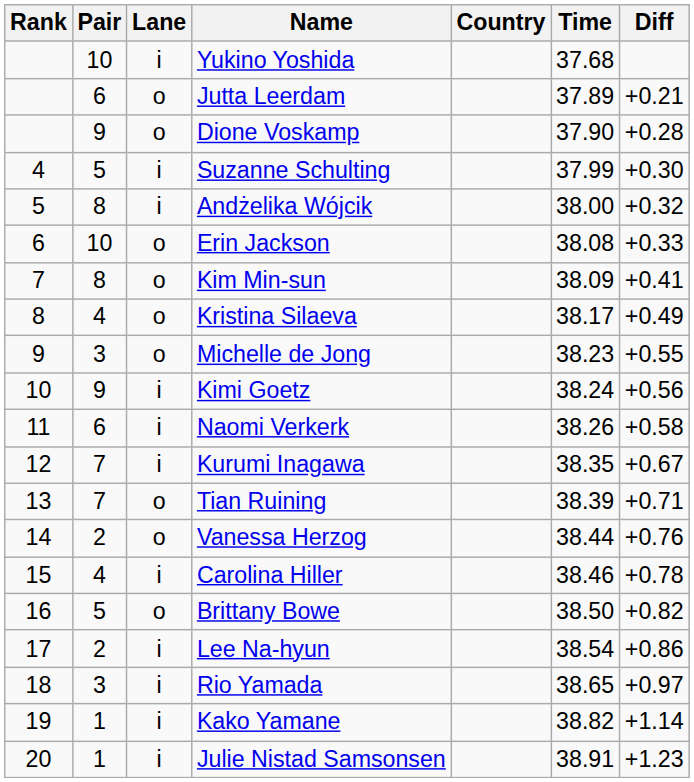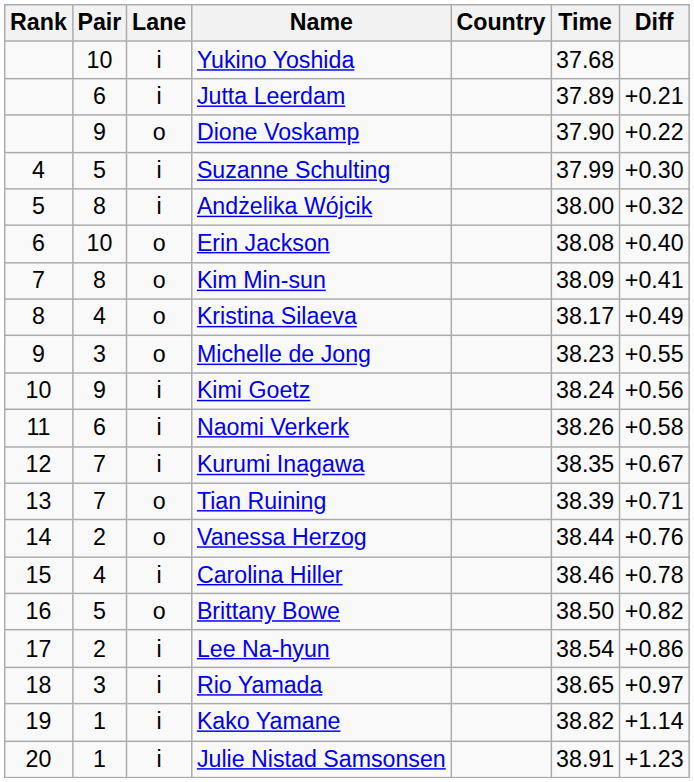 <table class="wikitable sortable" style="text-align:center">
 <tr>
 <th>Rank</th>
 <th>Pair</th>
 <th>Lane</th>
 <th>Name</th>
 <th>Country</th>
 <th>Time</th>
 <th>Diff</th>
 </tr>
 <tr>
 <td></td>
 <td>10</td>
 <td>i</td>
 <td align=left><a href='#'>Yukino Yoshida</a></td>
 <td align=left></td>
 <td>37.68</td>
 <td></td>
 </tr>
 <tr>
 <td></td>
 <td>6</td>
-<td>o</td>
+<td>i</td>
 <td align=left><a href='#'>Jutta Leerdam</a></td>
 <td align=left></td>
 <td>37.89</td>
 <td>+0.21</td>
 </tr>
 <tr>
 <td></td>
 <td>9</td>
 <td>o</td>
 <td align=left><a href='#'>Dione Voskamp</a></td>
 <td align=left></td>
 <td>37.90</td>
-<td>+0.28</td>
+<td>+0.22</td>
 </tr>
 <tr>
 <td>4</td>
 <td>5</td>
 <td>i</td>
 <td align=left><a href='#'>Suzanne Schulting</a></td>
 <td align=left></td>
 <td>37.99</td>
 <td>+0.30</td>
 </tr>
 <tr>
 <td>5</td>
 <td>8</td>
 <td>i</td>
 <td align=left><a href='#'>Andżelika Wójcik</a></td>
 <td align=left></td>
 <td>38.00</td>
 <td>+0.32</td>
 </tr>
 <tr>
 <td>6</td>
 <td>10</td>
 <td>o</td>
 <td align=left><a href='#'>Erin Jackson</a></td>
 <td align=left></td>
 <td>38.08</td>
-<td>+0.33</td>
+<td>+0.40</td>
 </tr>
 <tr>
 <td>7</td>
 <td>8</td>
 <td>o</td>
 <td align=left><a href='#'>Kim Min-sun</a></td>
 <td align=left></td>
 <td>38.09</td>
 <td>+0.41</td>
 </tr>
 <tr>
 <td>8</td>
 <td>4</td>
 <td>o</td>
 <td align=left><a href='#'>Kristina Silaeva</a></td>
 <td align=left></td>
 <td>38.17</td>
 <td>+0.49</td>
 </tr>
 <tr>
 <td>9</td>
 <td>3</td>
 <td>o</td>
 <td align=left><a href='#'>Michelle de Jong</a></td>
 <td align=left></td>
 <td>38.23</td>
 <td>+0.55</td>
 </tr>
 <tr>
 <td>10</td>
 <td>9</td>
 <td>i</td>
 <td align=left><a href='#'>Kimi Goetz</a></td>
 <td align=left></td>
 <td>38.24</td>
 <td>+0.56</td>
 </tr>
 <tr>
 <td>11</td>
 <td>6</td>
 <td>i</td>
 <td align=left><a href='#'>Naomi Verkerk</a></td>
 <td align=left></td>
 <td>38.26</td>
 <td>+0.58</td>
 </tr>
 <tr>
 <td>12</td>
 <td>7</td>
 <td>i</td>
 <td align=left><a href='#'>Kurumi Inagawa</a></td>
 <td align=left></td>
 <td>38.35</td>
 <td>+0.67</td>
 </tr>
 <tr>
 <td>13</td>
 <td>7</td>
 <td>o</td>
 <td align=left><a href='#'>Tian Ruining</a></td>
 <td align=left></td>
 <td>38.39</td>
 <td>+0.71</td>
 </tr>
 <tr>
 <td>14</td>
 <td>2</td>
 <td>o</td>
 <td align=left><a href='#'>Vanessa Herzog</a></td>
 <td align=left></td>
 <td>38.44</td>
 <td>+0.76</td>
 </tr>
 <tr>
 <td>15</td>
 <td>4</td>
 <td>i</td>
 <td align=left><a href='#'>Carolina Hiller</a></td>
 <td align=left></td>
 <td>38.46</td>
 <td>+0.78</td>
 </tr>
 <tr>
 <td>16</td>
 <td>5</td>
 <td>o</td>
 <td align=left><a href='#'>Brittany Bowe</a></td>
 <td align=left></td>
 <td>38.50</td>
 <td>+0.82</td>
 </tr>
 <tr>
 <td>17</td>
 <td>2</td>
 <td>i</td>
 <td align=left><a href='#'>Lee Na-hyun</a></td>
 <td align=left></td>
 <td>38.54</td>
 <td>+0.86</td>
 </tr>
 <tr>
 <td>18</td>
 <td>3</td>
 <td>i</td>
 <td align=left><a href='#'>Rio Yamada</a></td>
 <td align=left></td>
 <td>38.65</td>
 <td>+0.97</td>
 </tr>
 <tr>
 <td>19</td>
 <td>1</td>
 <td>i</td>
 <td align=left><a href='#'>Kako Yamane</a></td>
 <td align=left></td>
 <td>38.82</td>
 <td>+1.14</td>
 </tr>
 <tr>
 <td>20</td>
 <td>1</td>
 <td>i</td>
 <td align=left><a href='#'>Julie Nistad Samsonsen</a></td>
 <td align=left></td>
 <td>38.91</td>
 <td>+1.23</td>
 </tr>
 </table>
